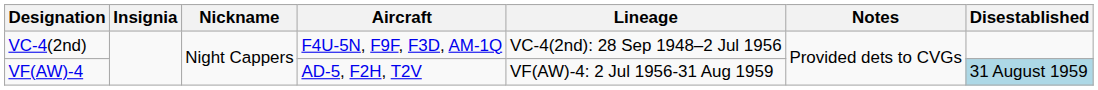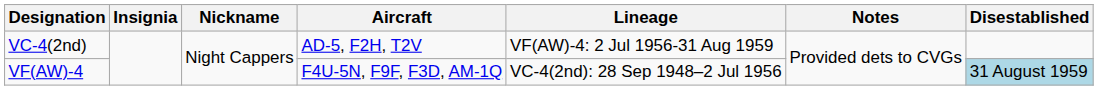 <table class="wikitable">
 <tr>
 <th>Designation</th>
 <th>Insignia</th>
 <th>Nickname</th>
 <th>Aircraft</th>
 <th>Lineage</th>
 <th>Notes</th>
 <th>Disestablished</th>
 </tr>
 <tr>
 <td><a href='#'>VC-4</a>(2nd)</td>
 <td Rowspan="2"></td>
 <td Rowspan="2">Night Cappers</td>
-<td><a href='#'>F4U-5N</a>, <a href='#'>F9F</a>, <a href='#'>F3D</a>, <a href='#'>AM-1Q</a></td>
-<td style="white-space: nowrap;">VC-4(2nd): 28 Sep 1948–2 Jul 1956</td>
+<td><a href='#'>AD-5</a>, <a href='#'>F2H</a>, <a href='#'>T2V</a></td>
+<td>VF(AW)-4: 2 Jul 1956-31 Aug 1959</td>
 <td Rowspan="2">Provided dets to CVGs</td>
 </tr>
 <tr>
 <td><a href='#'>VF(AW)-4</a></td>
-<td><a href='#'>AD-5</a>, <a href='#'>F2H</a>, <a href='#'>T2V</a></td>
-<td>VF(AW)-4: 2 Jul 1956-31 Aug 1959</td>
+<td><a href='#'>F4U-5N</a>, <a href='#'>F9F</a>, <a href='#'>F3D</a>, <a href='#'>AM-1Q</a></td>
+<td style="white-space: nowrap;">VC-4(2nd): 28 Sep 1948–2 Jul 1956</td>
 <td style="background: lightblue;">31 August 1959</td>
 </tr>
 </table>
